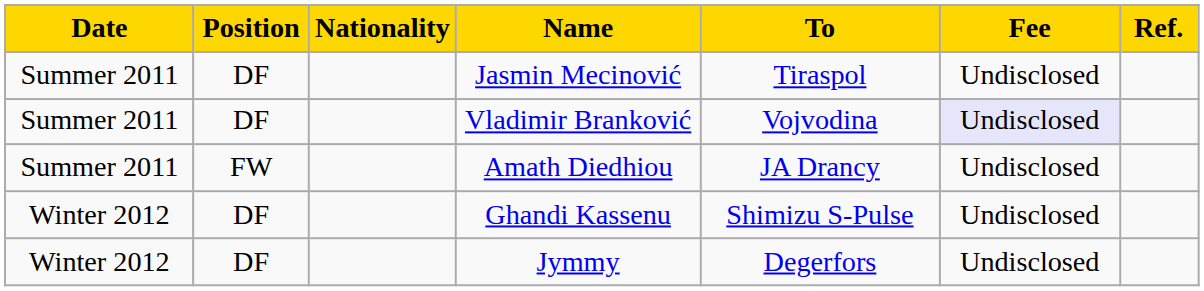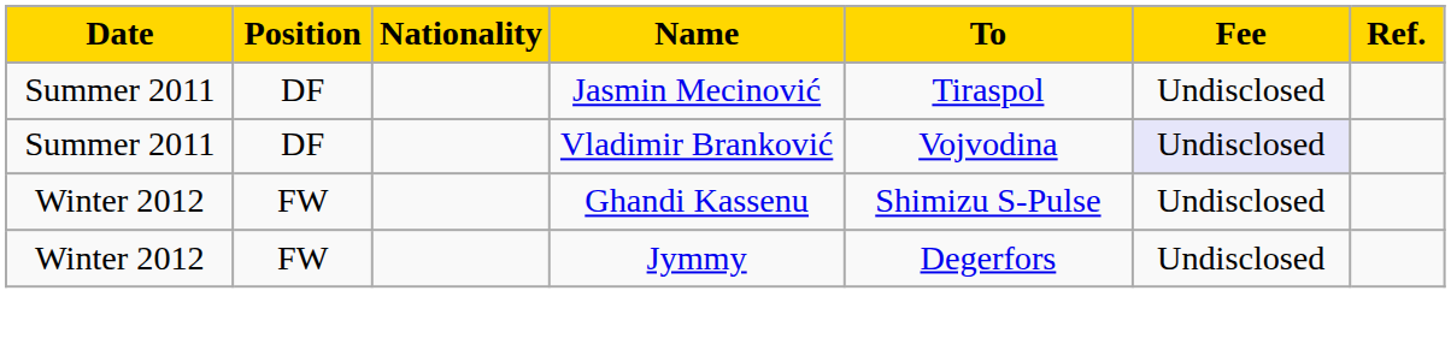 <table class="wikitable"  style="text-align:center; font-size:90%; ">
 <tr>
 <th style="background:gold; color:black; width:150px;">Date</th>
 <th style="background:gold; color:black; width:55px;">Position</th>
 <th style="background:gold; color:black; width:55px;">Nationality</th>
 <th style="background:gold; color:black; width:200px;">Name</th>
 <th style="background:gold; color:black; width:200px;">To</th>
 <th style="background:gold; color:black; width:105px;">Fee</th>
 <th style="background:gold; color:black; width:45px;">Ref.</th>
 </tr>
 <tr>
 <td>Summer 2011</td>
 <td>DF</td>
 <td></td>
 <td><a href='#'>Jasmin Mecinović</a></td>
 <td><a href='#'>Tiraspol</a></td>
 <td>Undisclosed</td>
 <td></td>
 </tr>
 <tr>
 <td>Summer 2011</td>
 <td>DF</td>
 <td></td>
 <td><a href='#'>Vladimir Branković</a></td>
 <td><a href='#'>Vojvodina</a></td>
 <td style="background: lavender;">Undisclosed</td>
 <td></td>
 </tr>
 <tr>
-<td>Summer 2011</td>
+<td>Winter 2012</td>
 <td>FW</td>
-<td></td>
-<td><a href='#'>Amath Diedhiou</a></td>
-<td><a href='#'>JA Drancy</a></td>
-<td>Undisclosed</td>
-<td></td>
-</tr>
-<tr>
-<td>Winter 2012</td>
-<td>DF</td>
 <td></td>
 <td><a href='#'>Ghandi Kassenu</a></td>
 <td><a href='#'>Shimizu S-Pulse</a></td>
 <td>Undisclosed</td>
 <td></td>
 </tr>
 <tr>
 <td>Winter 2012</td>
-<td>DF</td>
+<td>FW</td>
 <td></td>
 <td><a href='#'>Jymmy</a></td>
 <td><a href='#'>Degerfors</a></td>
 <td>Undisclosed</td>
 <td></td>
 </tr>
 </table>
